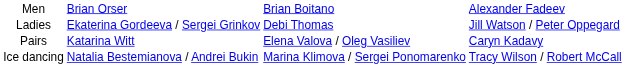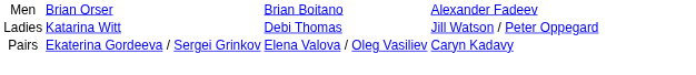 <table>
 <tr>
 <td align=center>Men</td>
 <td> <a href='#'>Brian Orser</a></td>
 <td> <a href='#'>Brian Boitano</a></td>
 <td> <a href='#'>Alexander Fadeev</a></td>
 </tr>
 <tr>
 <td align=center>Ladies</td>
-<td> <a href='#'>Ekaterina Gordeeva</a> / <a href='#'>Sergei Grinkov</a></td>
+<td> <a href='#'>Katarina Witt</a></td>
 <td> <a href='#'>Debi Thomas</a></td>
 <td> <a href='#'>Jill Watson</a> / <a href='#'>Peter Oppegard</a></td>
 </tr>
 <tr>
 <td align=center>Pairs</td>
-<td> <a href='#'>Katarina Witt</a></td>
+<td> <a href='#'>Ekaterina Gordeeva</a> / <a href='#'>Sergei Grinkov</a></td>
 <td> <a href='#'>Elena Valova</a> / <a href='#'>Oleg Vasiliev</a></td>
 <td> <a href='#'>Caryn Kadavy</a></td>
 </tr>
-<tr>
-<td align=center>Ice dancing</td>
-<td> <a href='#'>Natalia Bestemianova</a> / <a href='#'>Andrei Bukin</a></td>
-<td> <a href='#'>Marina Klimova</a> / <a href='#'>Sergei Ponomarenko</a></td>
-<td> <a href='#'>Tracy Wilson</a> / <a href='#'>Robert McCall</a></td>
-</tr>
 </table>
